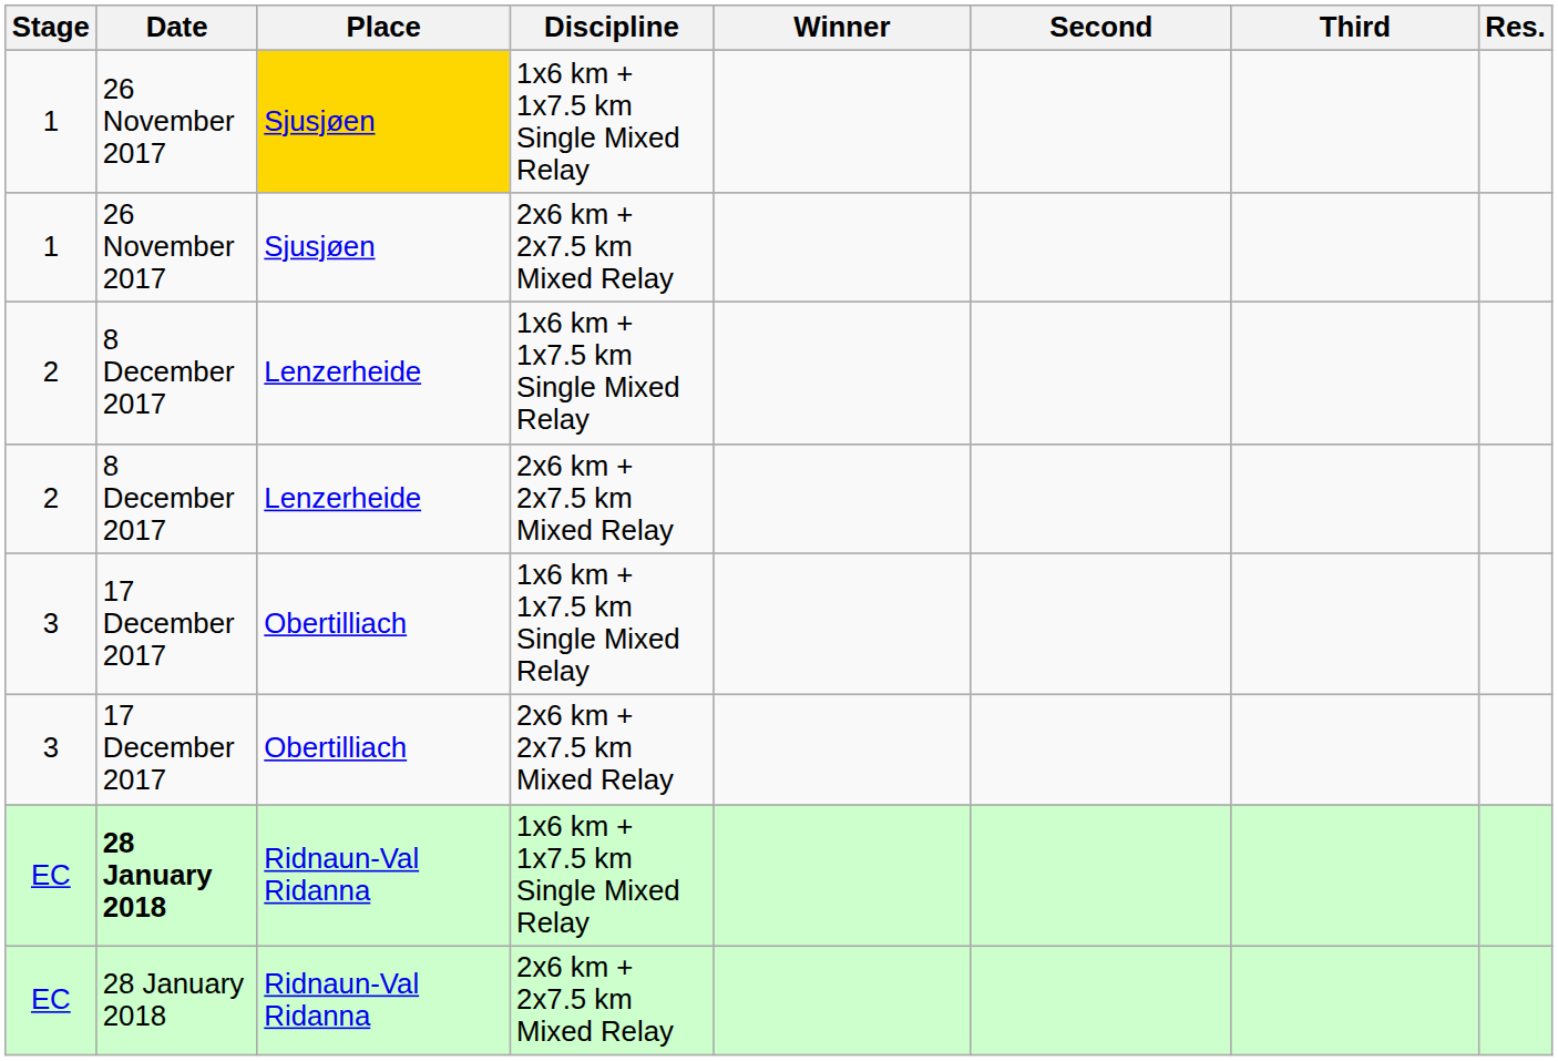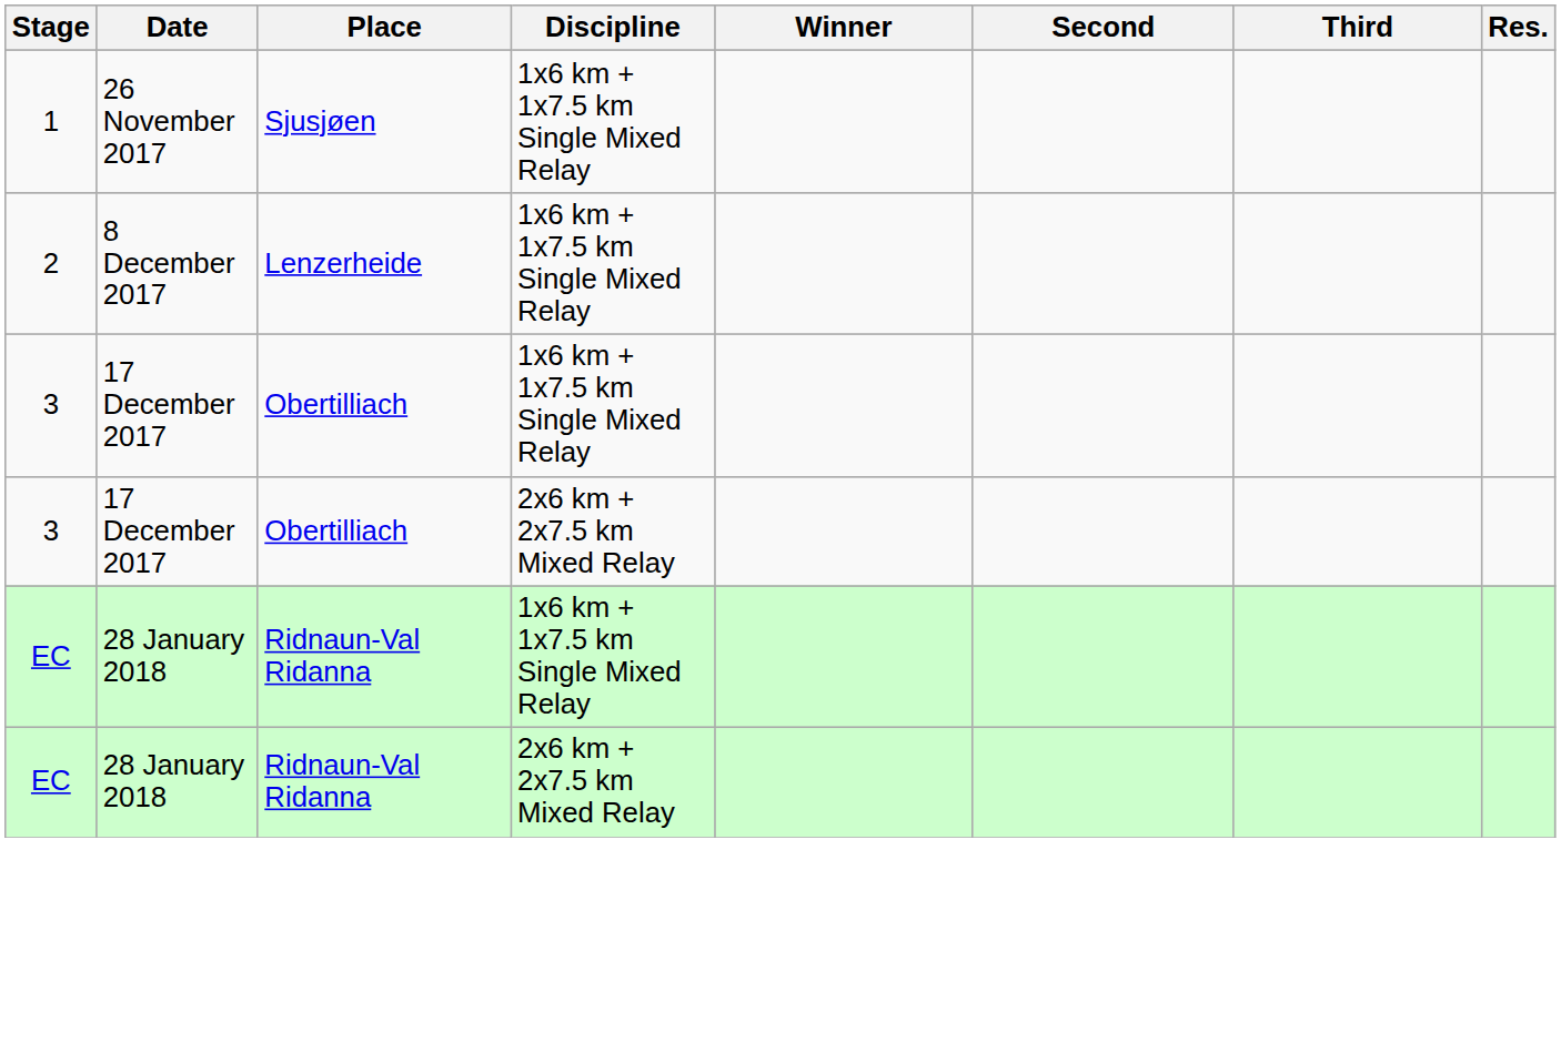 <table class="wikitable">
 <tr>
 <th width="30">Stage</th>
 <th width="90">Date</th>
 <th width="169">Place</th>
 <th width="130">Discipline</th>
 <th width="200">Winner</th>
 <th width="200">Second</th>
 <th width="200">Third</th>
 <th width="10">Res.</th>
 </tr>
 <tr>
 <td align=center>1</td>
 <td>26 November 2017</td>
-<td style="background: gold;"> <a href='#'>Sjusjøen</a></td>
+<td> <a href='#'>Sjusjøen</a></td>
 <td>1x6 km + 1x7.5 km Single Mixed Relay</td>
-<td></td>
-<td></td>
-<td></td>
-<td></td>
-</tr>
-<tr>
-<td align=center>1</td>
-<td>26 November 2017</td>
-<td> <a href='#'>Sjusjøen</a></td>
-<td>2x6 km + 2x7.5 km <br> Mixed Relay</td>
 <td></td>
 <td></td>
 <td></td>
 <td></td>
 </tr>
 <tr>
 <td align=center>2</td>
 <td>8 December 2017</td>
 <td> <a href='#'>Lenzerheide</a></td>
 <td>1x6 km + 1x7.5 km Single Mixed Relay</td>
-<td></td>
-<td></td>
-<td></td>
-<td></td>
-</tr>
-<tr>
-<td align=center>2</td>
-<td>8 December 2017</td>
-<td> <a href='#'>Lenzerheide</a></td>
-<td>2x6 km + 2x7.5 km <br> Mixed Relay</td>
 <td></td>
 <td></td>
 <td></td>
 <td></td>
 </tr>
 <tr>
 <td align=center>3</td>
 <td>17 December 2017</td>
 <td> <a href='#'>Obertilliach</a></td>
 <td>1x6 km + 1x7.5 km Single Mixed Relay</td>
 <td></td>
 <td></td>
 <td></td>
 <td></td>
 </tr>
 <tr>
 <td align=center>3</td>
 <td>17 December 2017</td>
 <td> <a href='#'>Obertilliach</a></td>
 <td>2x6 km + 2x7.5 km <br> Mixed Relay</td>
 <td></td>
 <td></td>
 <td></td>
 <td></td>
 </tr>
 <tr style="background:#CCFFCC">
 <td align=center><a href='#'>EC</a></td>
-<td><strong>28 January 2018</strong></td>
+<td>28 January 2018</td>
 <td> <a href='#'>Ridnaun-Val Ridanna</a></td>
 <td>1x6 km + 1x7.5 km Single Mixed Relay</td>
 <td></td>
 <td></td>
 <td></td>
 <td></td>
 </tr>
 <tr style="background:#CCFFCC">
 <td align=center><a href='#'>EC</a></td>
 <td>28 January 2018</td>
 <td> <a href='#'>Ridnaun-Val Ridanna</a></td>
 <td>2x6 km + 2x7.5 km <br> Mixed Relay</td>
 <td></td>
 <td></td>
 <td></td>
 <td></td>
 </tr>
 </table>
